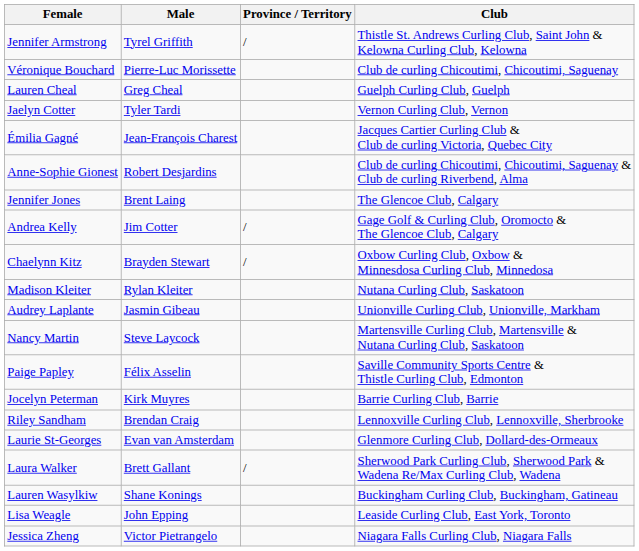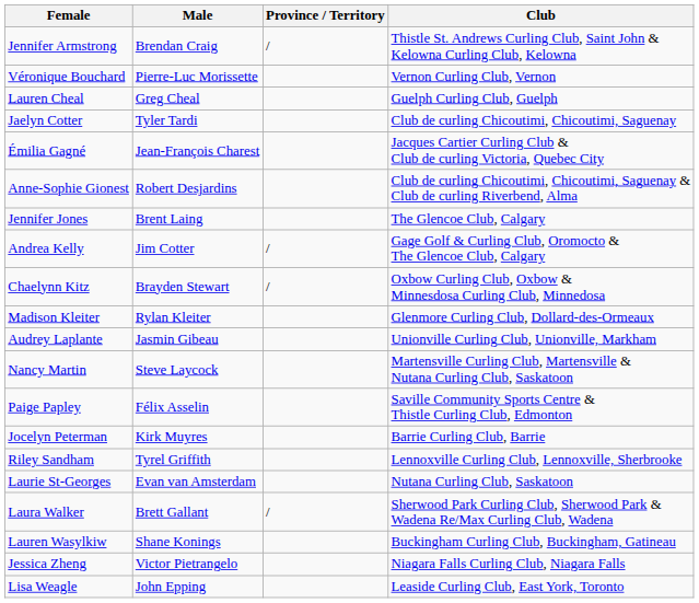 <table class="wikitable">
 <tr>
 <th scope="col">Female</th>
 <th scope="col">Male</th>
 <th scope="col">Province / Territory</th>
 <th scope="col">Club</th>
 </tr>
 <tr>
 <td><a href='#'>Jennifer Armstrong</a></td>
-<td><a href='#'>Tyrel Griffith</a></td>
+<td><a href='#'>Brendan Craig</a></td>
 <td> / </td>
 <td><a href='#'>Thistle St. Andrews Curling Club</a>, <a href='#'>Saint John</a> &<br><a href='#'>Kelowna Curling Club</a>, <a href='#'>Kelowna</a></td>
 </tr>
 <tr>
 <td><a href='#'>Véronique Bouchard</a></td>
 <td><a href='#'>Pierre-Luc Morissette</a></td>
 <td></td>
-<td><a href='#'>Club de curling Chicoutimi</a>, <a href='#'>Chicoutimi, Saguenay</a></td>
+<td><a href='#'>Vernon Curling Club</a>, <a href='#'>Vernon</a></td>
 </tr>
 <tr>
 <td><a href='#'>Lauren Cheal</a></td>
 <td><a href='#'>Greg Cheal</a></td>
 <td></td>
 <td><a href='#'>Guelph Curling Club</a>, <a href='#'>Guelph</a></td>
 </tr>
 <tr>
 <td><a href='#'>Jaelyn Cotter</a></td>
 <td><a href='#'>Tyler Tardi</a></td>
 <td></td>
-<td><a href='#'>Vernon Curling Club</a>, <a href='#'>Vernon</a></td>
+<td><a href='#'>Club de curling Chicoutimi</a>, <a href='#'>Chicoutimi, Saguenay</a></td>
 </tr>
 <tr>
 <td><a href='#'>Émilia Gagné</a></td>
 <td><a href='#'>Jean-François Charest</a></td>
 <td></td>
 <td><a href='#'>Jacques Cartier Curling Club</a> &<br> <a href='#'>Club de curling Victoria</a>, <a href='#'>Quebec City</a></td>
 </tr>
 <tr>
 <td><a href='#'>Anne-Sophie Gionest</a></td>
 <td><a href='#'>Robert Desjardins</a></td>
 <td></td>
 <td><a href='#'>Club de curling Chicoutimi</a>, <a href='#'>Chicoutimi, Saguenay</a> &<br> <a href='#'>Club de curling Riverbend</a>, <a href='#'>Alma</a></td>
 </tr>
 <tr>
 <td><a href='#'>Jennifer Jones</a></td>
 <td><a href='#'>Brent Laing</a></td>
 <td></td>
 <td><a href='#'>The Glencoe Club</a>, <a href='#'>Calgary</a></td>
 </tr>
 <tr>
 <td><a href='#'>Andrea Kelly</a></td>
 <td><a href='#'>Jim Cotter</a></td>
 <td> / </td>
 <td><a href='#'>Gage Golf & Curling Club</a>, <a href='#'>Oromocto</a> &<br><a href='#'>The Glencoe Club</a>, <a href='#'>Calgary</a></td>
 </tr>
 <tr>
 <td><a href='#'>Chaelynn Kitz</a></td>
 <td><a href='#'>Brayden Stewart</a></td>
 <td> / </td>
 <td><a href='#'>Oxbow Curling Club</a>, <a href='#'>Oxbow</a> &<br> <a href='#'>Minnesdosa Curling Club</a>, <a href='#'>Minnedosa</a></td>
 </tr>
 <tr>
 <td><a href='#'>Madison Kleiter</a></td>
 <td><a href='#'>Rylan Kleiter</a></td>
 <td></td>
-<td><a href='#'>Nutana Curling Club</a>, <a href='#'>Saskatoon</a></td>
+<td><a href='#'>Glenmore Curling Club</a>, <a href='#'>Dollard-des-Ormeaux</a></td>
 </tr>
 <tr>
 <td><a href='#'>Audrey Laplante</a></td>
 <td><a href='#'>Jasmin Gibeau</a></td>
 <td></td>
 <td><a href='#'>Unionville Curling Club</a>, <a href='#'>Unionville, Markham</a></td>
 </tr>
 <tr>
 <td><a href='#'>Nancy Martin</a></td>
 <td><a href='#'>Steve Laycock</a></td>
 <td></td>
 <td><a href='#'>Martensville Curling Club</a>, <a href='#'>Martensville</a> &<br> <a href='#'>Nutana Curling Club</a>, <a href='#'>Saskatoon</a></td>
 </tr>
 <tr>
 <td><a href='#'>Paige Papley</a></td>
 <td><a href='#'>Félix Asselin</a></td>
 <td></td>
 <td><a href='#'>Saville Community Sports Centre</a> & <br> <a href='#'>Thistle Curling Club</a>, <a href='#'>Edmonton</a></td>
 </tr>
 <tr>
 <td><a href='#'>Jocelyn Peterman</a></td>
 <td><a href='#'>Kirk Muyres</a></td>
 <td></td>
 <td><a href='#'>Barrie Curling Club</a>, <a href='#'>Barrie</a></td>
 </tr>
 <tr>
 <td><a href='#'>Riley Sandham</a></td>
-<td><a href='#'>Brendan Craig</a></td>
+<td><a href='#'>Tyrel Griffith</a></td>
 <td></td>
 <td><a href='#'>Lennoxville Curling Club</a>, <a href='#'>Lennoxville, Sherbrooke</a></td>
 </tr>
 <tr>
 <td><a href='#'>Laurie St-Georges</a></td>
 <td><a href='#'>Evan van Amsterdam</a></td>
 <td></td>
-<td><a href='#'>Glenmore Curling Club</a>, <a href='#'>Dollard-des-Ormeaux</a></td>
+<td><a href='#'>Nutana Curling Club</a>, <a href='#'>Saskatoon</a></td>
 </tr>
 <tr>
 <td><a href='#'>Laura Walker</a></td>
 <td><a href='#'>Brett Gallant</a></td>
 <td> / </td>
 <td><a href='#'>Sherwood Park Curling Club</a>, <a href='#'>Sherwood Park</a> & <br><a href='#'>Wadena Re/Max Curling Club</a>, <a href='#'>Wadena</a></td>
 </tr>
 <tr>
 <td><a href='#'>Lauren Wasylkiw</a></td>
 <td><a href='#'>Shane Konings</a></td>
 <td></td>
 <td><a href='#'>Buckingham Curling Club</a>, <a href='#'>Buckingham, Gatineau</a></td>
 </tr>
 <tr>
+<td><a href='#'>Jessica Zheng</a></td>
+<td><a href='#'>Victor Pietrangelo</a></td>
+<td></td>
+<td><a href='#'>Niagara Falls Curling Club</a>, <a href='#'>Niagara Falls</a></td>
+</tr>
+<tr>
 <td><a href='#'>Lisa Weagle</a></td>
 <td><a href='#'>John Epping</a></td>
 <td></td>
 <td><a href='#'>Leaside Curling Club</a>, <a href='#'>East York, Toronto</a></td>
 </tr>
-<tr>
-<td><a href='#'>Jessica Zheng</a></td>
-<td><a href='#'>Victor Pietrangelo</a></td>
-<td></td>
-<td><a href='#'>Niagara Falls Curling Club</a>, <a href='#'>Niagara Falls</a></td>
-</tr>
 </table>
